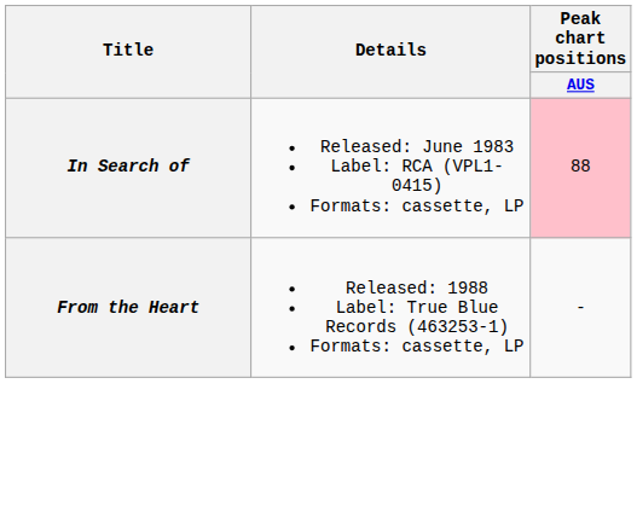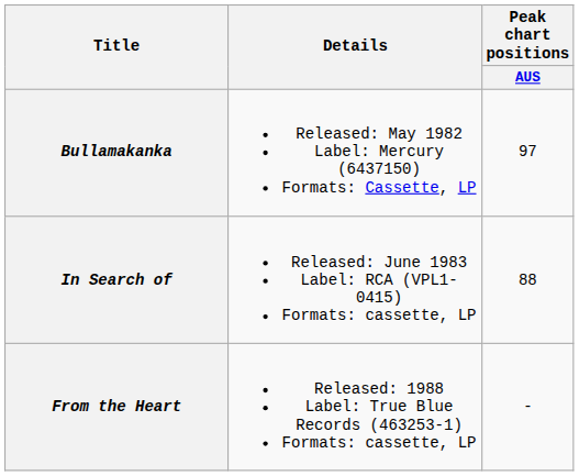 <table class="wikitable plainrowheaders" style="text-align:center;" border="1">
 <tr>
 <th scope="col" rowspan="2" style="width:14em;">Title</th>
 <th scope="col" rowspan="2" style="width:16em;">Details</th>
 <th scope="col" colspan="1">Peak chart positions</th>
 </tr>
 <tr>
 <th scope="col" style="width:3em;font-size:90%;"><a href='#'>AUS</a><br></th>
 </tr>
 <tr>
+<th scope="row"><em>Bullamakanka</em></th>
+<td><br><ul><li>Released: May 1982</li><li>Label: Mercury (6437150)</li><li>Formats: <a href='#'>Cassette</a>, <a href='#'>LP</a></li></ul></td>
+<td align="center">97</td>
+</tr>
+<tr>
 <th scope="row"><em>In Search of</em></th>
 <td><br><ul><li>Released: June 1983</li><li>Label: RCA (VPL1-0415)</li><li>Formats: cassette, LP</li></ul></td>
-<td align="center" style="background: pink;">88</td>
+<td align="center">88</td>
 </tr>
 <tr>
 <th scope="row"><em>From the Heart </em></th>
 <td><br><ul><li>Released: 1988</li><li>Label: True Blue Records (463253-1)</li><li>Formats: cassette, LP</li></ul></td>
 <td align="center">-</td>
 </tr>
 </table>
